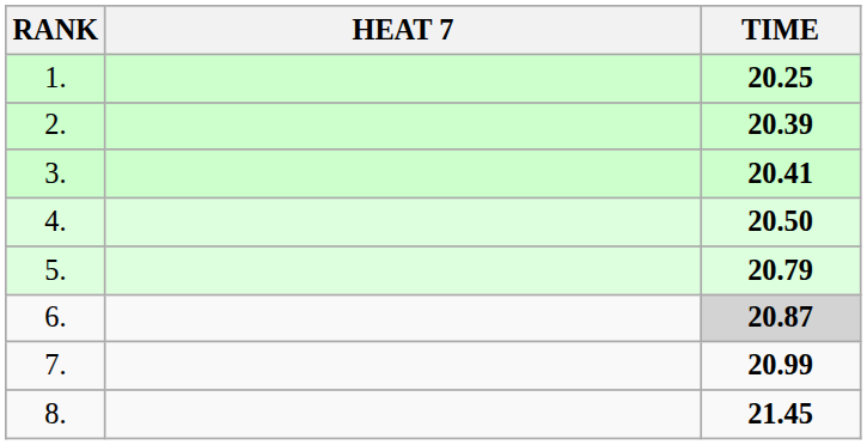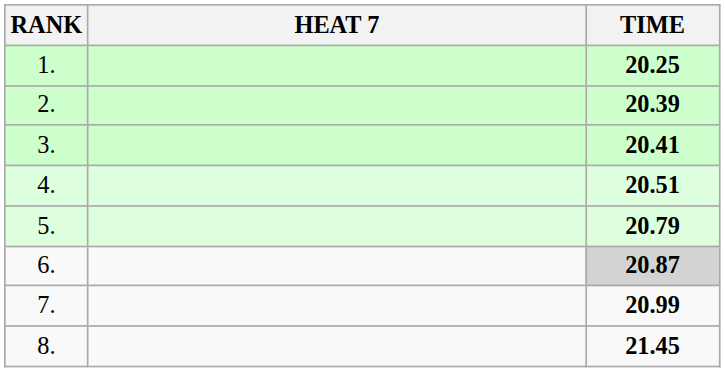 <table class="wikitable" style="border-collapse: collapse; font-size: 90%;">
 <tr>
 <th>RANK</th>
 <th style="width: 20em">HEAT 7</th>
 <th style="width: 5em">TIME</th>
 </tr>
 <tr style="background:#ccffcc;">
 <td align="center">1.</td>
 <td></td>
 <td align="center"><strong>20.25</strong></td>
 </tr>
 <tr style="background:#ccffcc;">
 <td align="center">2.</td>
 <td></td>
 <td align="center"><strong>20.39</strong></td>
 </tr>
 <tr style="background:#ccffcc;">
 <td align="center">3.</td>
 <td></td>
 <td align="center"><strong>20.41</strong></td>
 </tr>
 <tr style="background:#ddffdd;">
 <td align="center">4.</td>
 <td></td>
-<td align="center"><strong>20.50</strong></td>
+<td align="center"><strong>20.51</strong></td>
 </tr>
 <tr style="background:#ddffdd;">
 <td align="center">5.</td>
 <td></td>
 <td align="center"><strong>20.79</strong></td>
 </tr>
 <tr>
 <td align="center">6.</td>
 <td></td>
 <td align="center" style="background: lightgrey;"><strong>20.87</strong></td>
 </tr>
 <tr>
 <td align="center">7.</td>
 <td></td>
 <td align="center"><strong>20.99</strong></td>
 </tr>
 <tr>
 <td align="center">8.</td>
 <td></td>
 <td align="center"><strong>21.45</strong></td>
 </tr>
 </table>
